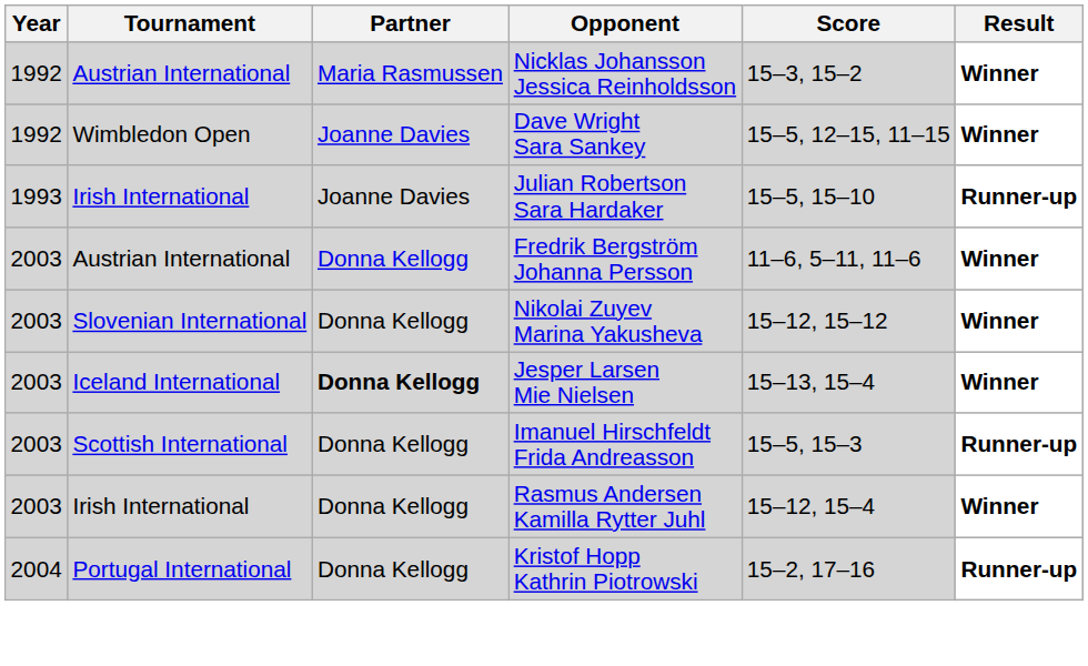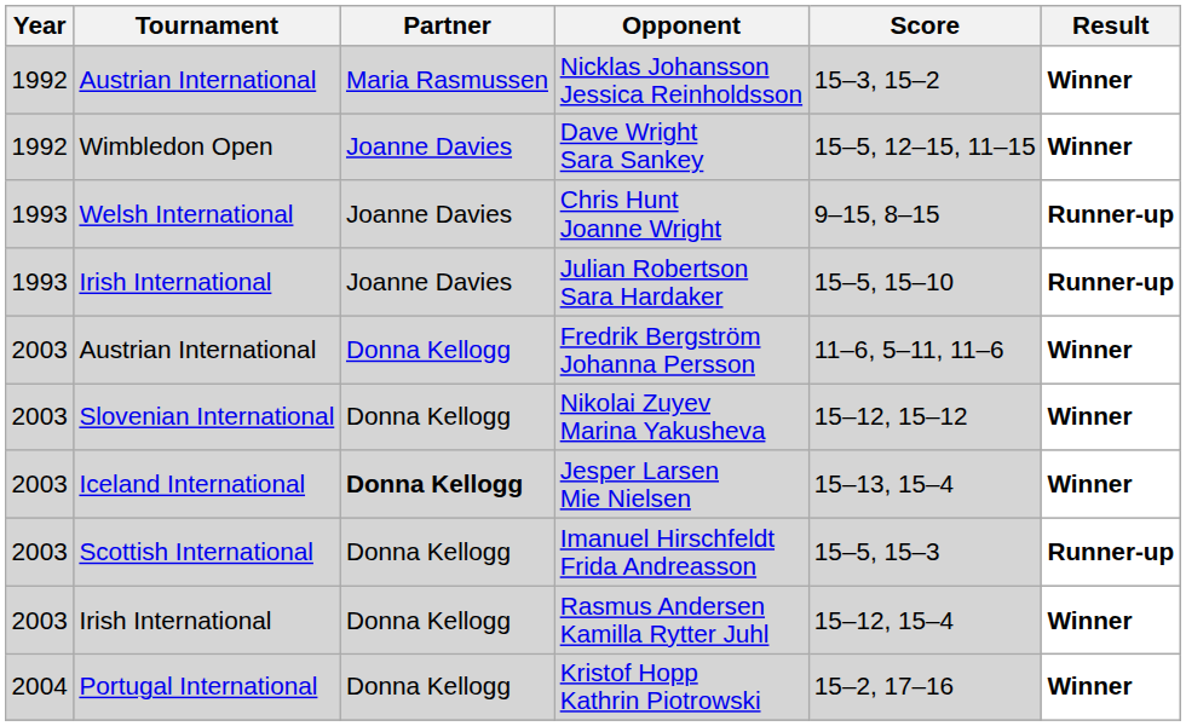 <table class="sortable wikitable" style="font-size: 90%;">
 <tr>
 <th>Year</th>
 <th>Tournament</th>
 <th>Partner</th>
 <th>Opponent</th>
 <th>Score</th>
 <th>Result</th>
 </tr>
 <tr style="background:#D5D5D5">
 <td align="center">1992</td>
 <td align="left"><a href='#'>Austrian International</a></td>
 <td align="left"> <a href='#'>Maria Rasmussen</a></td>
 <td align="left"> <a href='#'>Nicklas Johansson</a> <br>  <a href='#'>Jessica Reinholdsson</a></td>
 <td align="left">15–3, 15–2</td>
 <td style="text-align:left; background:white"> <strong>Winner</strong></td>
 </tr>
 <tr style="background:#D5D5D5">
 <td align="center">1992</td>
 <td align="left">Wimbledon Open</td>
 <td align="left"> <a href='#'>Joanne Davies</a></td>
 <td align="left"> <a href='#'>Dave Wright</a> <br>  <a href='#'>Sara Sankey</a></td>
 <td align="left">15–5, 12–15, 11–15</td>
 <td style="text-align:left; background:white"> <strong>Winner</strong></td>
+</tr>
+<tr style="background:#D5D5D5">
+<td align="center">1993</td>
+<td align="left"><a href='#'>Welsh International</a></td>
+<td align="left"> Joanne Davies</td>
+<td align="left"> <a href='#'>Chris Hunt</a> <br>  <a href='#'>Joanne Wright</a></td>
+<td align="left">9–15, 8–15</td>
+<td style="text-align:left; background:white"> <strong>Runner-up</strong></td>
 </tr>
 <tr style="background:#D5D5D5">
 <td align="center">1993</td>
 <td align="left"><a href='#'>Irish International</a></td>
 <td align="left"> Joanne Davies</td>
 <td align="left"> <a href='#'>Julian Robertson</a> <br>  <a href='#'>Sara Hardaker</a></td>
 <td align="left">15–5, 15–10</td>
 <td style="text-align:left; background:white"> <strong>Runner-up</strong></td>
 </tr>
 <tr style="background:#D5D5D5">
 <td align="center">2003</td>
 <td align="left">Austrian International</td>
 <td align="left"> <a href='#'>Donna Kellogg</a></td>
 <td align="left"> <a href='#'>Fredrik Bergström</a> <br>  <a href='#'>Johanna Persson</a></td>
 <td align="left">11–6, 5–11, 11–6</td>
 <td style="text-align:left; background:white"> <strong>Winner</strong></td>
 </tr>
 <tr style="background:#D5D5D5">
 <td align="center">2003</td>
 <td align="left"><a href='#'>Slovenian International</a></td>
 <td align="left"> Donna Kellogg</td>
 <td align="left"> <a href='#'>Nikolai Zuyev</a> <br>  <a href='#'>Marina Yakusheva</a></td>
 <td align="left">15–12, 15–12</td>
 <td style="text-align:left; background:white"> <strong>Winner</strong></td>
 </tr>
 <tr style="background:#D5D5D5">
 <td align="center">2003</td>
 <td align="left"><a href='#'>Iceland International</a></td>
 <td align="left"><strong> Donna Kellogg</strong></td>
 <td align="left"> <a href='#'>Jesper Larsen</a> <br>  <a href='#'>Mie Nielsen</a></td>
 <td align="left">15–13, 15–4</td>
 <td style="text-align:left; background:white"> <strong>Winner</strong></td>
 </tr>
 <tr style="background:#D5D5D5">
 <td align="center">2003</td>
 <td align="left"><a href='#'>Scottish International</a></td>
 <td align="left"> Donna Kellogg</td>
 <td align="left"> <a href='#'>Imanuel Hirschfeldt</a> <br>  <a href='#'>Frida Andreasson</a></td>
 <td align="left">15–5, 15–3</td>
 <td style="text-align:left; background:white"> <strong>Runner-up</strong></td>
 </tr>
 <tr style="background:#D5D5D5">
 <td align="center">2003</td>
 <td align="left">Irish International</td>
 <td align="left"> Donna Kellogg</td>
 <td align="left"> <a href='#'>Rasmus Andersen</a> <br>  <a href='#'>Kamilla Rytter Juhl</a></td>
 <td align="left">15–12, 15–4</td>
 <td style="text-align:left; background:white"> <strong>Winner</strong></td>
 </tr>
 <tr style="background:#D5D5D5">
 <td align="center">2004</td>
 <td align="left"><a href='#'>Portugal International</a></td>
 <td align="left"> Donna Kellogg</td>
 <td align="left"> <a href='#'>Kristof Hopp</a> <br>  <a href='#'>Kathrin Piotrowski</a></td>
 <td align="left">15–2, 17–16</td>
-<td style="text-align:left; background:white"> <strong>Runner-up</strong></td>
+<td style="text-align:left; background:white"> <strong>Winner</strong></td>
 </tr>
 </table>
